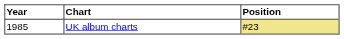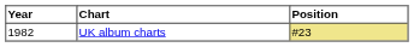 <table border=1 cellspacing=0 cellpadding=2 width="550px">
 <tr>
 <th align="left">Year</th>
 <th align="left">Chart</th>
 <th align="left">Position</th>
 </tr>
 <tr>
-<td>1985</td>
+<td>1982</td>
 <td><a href='#'>UK album charts</a></td>
 <td style="background: khaki;">#23</td>
 </tr>
 </table>
